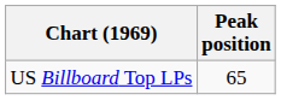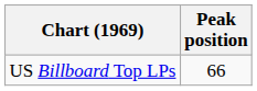 <table class="wikitable sortable">
 <tr>
 <th>Chart (1969)</th>
 <th>Peak<br>position</th>
 </tr>
 <tr>
 <td>US <a href='#'><em>Billboard</em> Top LPs</a></td>
-<td align="center">65</td>
+<td align="center">66</td>
 </tr>
 </table>
